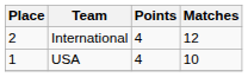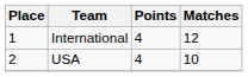 <table class="wikitable sortable">
 <tr>
 <th>Place</th>
 <th>Team</th>
 <th>Points</th>
 <th>Matches</th>
 </tr>
 <tr>
-<td>2</td>
+<td>1</td>
 <td>International</td>
 <td>4</td>
 <td>12</td>
 </tr>
 <tr>
-<td>1</td>
+<td>2</td>
 <td>USA</td>
 <td>4</td>
 <td>10</td>
 </tr>
 <tr>
 </tr>
 </table>
